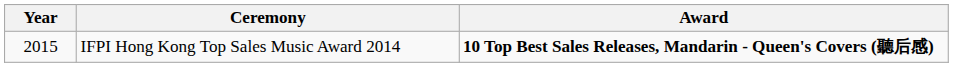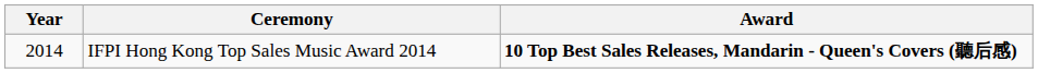 <table class="wikitable">
 <tr>
 <th width=60>Year</th>
 <th width="350">Ceremony</th>
 <th width="450">Award</th>
 </tr>
 <tr>
-<td align="center">2015</td>
+<td align="center">2014</td>
 <td>IFPI Hong Kong Top Sales Music Award 2014</td>
 <td><strong>10 Top Best Sales Releases, Mandarin  - Queen's Covers (聽后感)</strong></td>
 </tr>
 </table>
